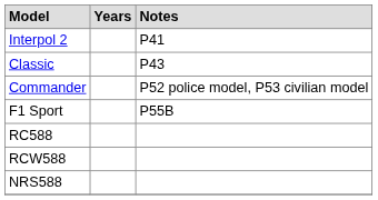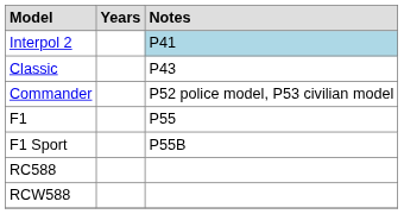 <table class="toccolours" border="1" cellpadding="4" style="border-collapse:collapse">
 <tr style="background:#dedede;">
 <td><strong>Model</strong></td>
 <td><strong>Years</strong></td>
 <td><strong>Notes</strong></td>
 </tr>
 <tr>
 <td><a href='#'>Interpol 2</a></td>
 <td></td>
-<td>P41</td>
+<td style="background: lightblue;">P41</td>
 </tr>
 <tr>
 <td><a href='#'>Classic</a></td>
 <td></td>
 <td>P43</td>
 </tr>
 <tr>
 <td><a href='#'>Commander</a></td>
 <td></td>
 <td>P52 police model, P53 civilian model</td>
+</tr>
+<tr>
+<td>F1</td>
+<td></td>
+<td>P55</td>
 </tr>
 <tr>
 <td>F1 Sport</td>
 <td></td>
 <td>P55B</td>
 </tr>
 <tr>
 <td>RC588</td>
 <td></td>
 <td></td>
 </tr>
 <tr>
 <td>RCW588</td>
 <td></td>
 <td></td>
 </tr>
 <tr>
-<td>NRS588</td>
-<td></td>
-<td></td>
-</tr>
-<tr>
 </tr>
 </table>
